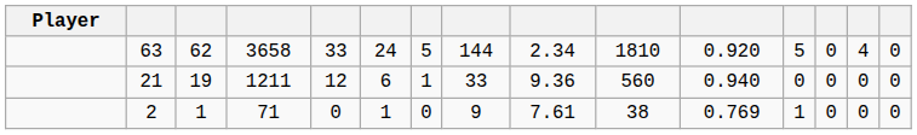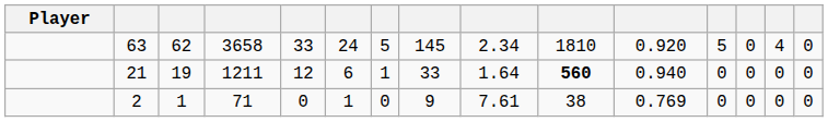 <table class="wikitable sortable" style="width:100%; text-align:center;">
 <tr>
 <th>Player</th>
 <th></th>
 <th></th>
 <th></th>
 <th></th>
 <th></th>
 <th></th>
 <th></th>
 <th></th>
 <th></th>
 <th></th>
 <th></th>
 <th></th>
 <th></th>
 <th></th>
 </tr>
 <tr>
 <td style=white-space:nowrap></td>
 <td>63</td>
 <td>62</td>
 <td>3658</td>
 <td>33</td>
 <td>24</td>
 <td>5</td>
-<td>144</td>
+<td>145</td>
 <td>2.34</td>
 <td>1810</td>
 <td>0.920</td>
 <td>5</td>
 <td>0</td>
 <td>4</td>
 <td>0</td>
 </tr>
 <tr>
 <td style=white-space:nowrap></td>
 <td>21</td>
 <td>19</td>
 <td>1211</td>
 <td>12</td>
 <td>6</td>
 <td>1</td>
 <td>33</td>
-<td>9.36</td>
-<td>560</td>
+<td>1.64</td>
+<td><strong>560</strong></td>
 <td>0.940</td>
 <td>0</td>
 <td>0</td>
 <td>0</td>
 <td>0</td>
 </tr>
 <tr>
 <td style=white-space:nowrap></td>
 <td>2</td>
 <td>1</td>
 <td>71</td>
 <td>0</td>
 <td>1</td>
 <td>0</td>
 <td>9</td>
 <td>7.61</td>
 <td>38</td>
 <td>0.769</td>
-<td>1</td>
+<td>0</td>
 <td>0</td>
 <td>0</td>
 <td>0</td>
 </tr>
 </table>
